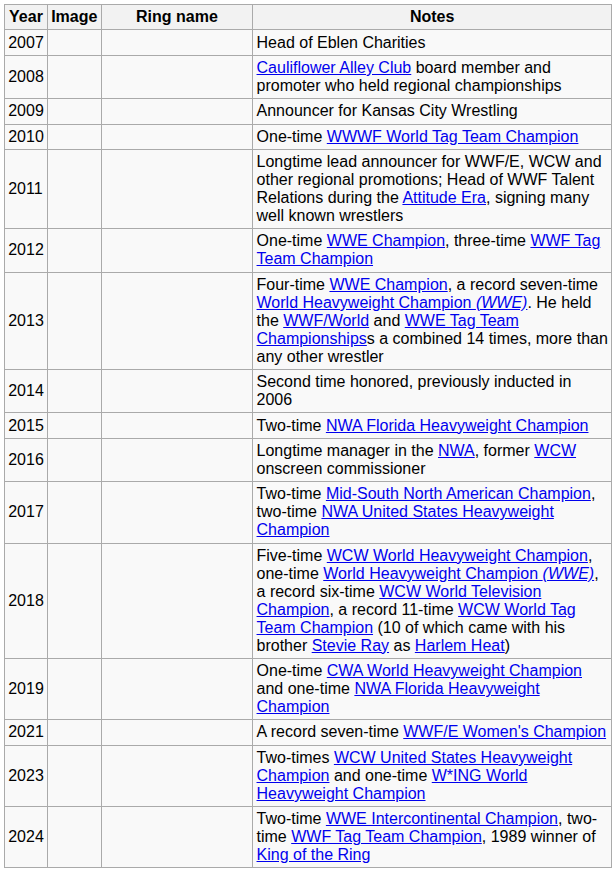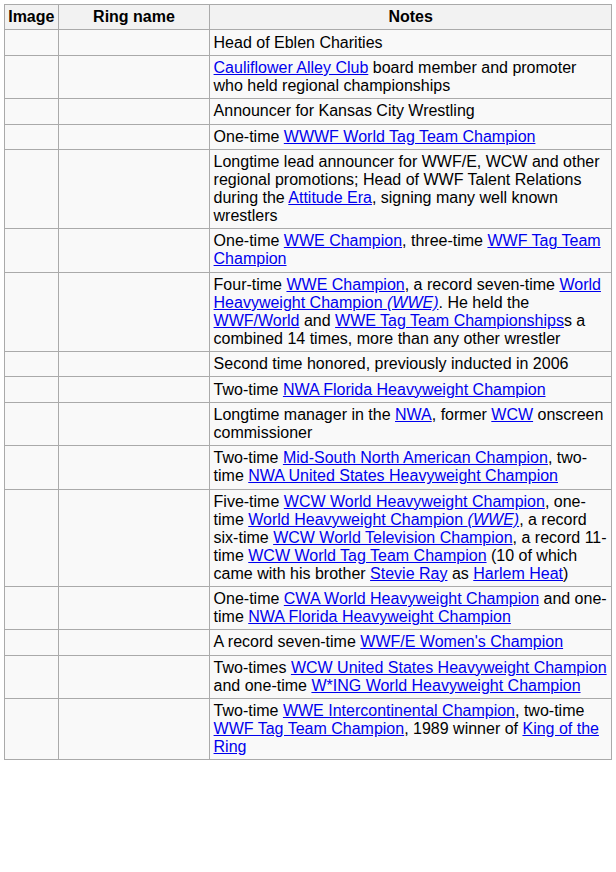 <table class="wikitable sortable">
 <tr>
-<th style="width:1%;"><strong>Year</strong></th>
 <th width="1%"><strong>Image</strong></th>
 <th style="width:25%;"><strong>Ring name</strong><br></th>
 <th class="unsortable"><strong>Notes</strong></th>
 </tr>
 <tr>
-<td>2007</td>
 <td></td>
 <td></td>
 <td>Head of Eblen Charities</td>
 </tr>
 <tr>
-<td>2008</td>
 <td></td>
 <td></td>
 <td><a href='#'>Cauliflower Alley Club</a> board member and promoter who held regional championships</td>
 </tr>
 <tr>
-<td>2009</td>
 <td></td>
 <td></td>
 <td>Announcer for Kansas City Wrestling</td>
 </tr>
 <tr>
-<td>2010</td>
 <td></td>
 <td><br></td>
 <td>One-time <a href='#'>WWWF World Tag Team Champion</a></td>
 </tr>
 <tr>
-<td>2011</td>
 <td></td>
 <td></td>
 <td>Longtime lead announcer for WWF/E, WCW and other regional promotions; Head of WWF Talent Relations during the <a href='#'>Attitude Era</a>, signing many well known wrestlers</td>
 </tr>
 <tr>
-<td>2012</td>
 <td></td>
 <td></td>
 <td>One-time <a href='#'>WWE Champion</a>, three-time <a href='#'>WWF Tag Team Champion</a></td>
 </tr>
 <tr>
-<td>2013</td>
 <td></td>
 <td><br></td>
 <td>Four-time <a href='#'>WWE Champion</a>, a record seven-time <a href='#'>World Heavyweight Champion <em>(WWE)</em></a>. He held the <a href='#'>WWF/World</a> and <a href='#'>WWE Tag Team Championships</a>s a combined 14 times, more than any other wrestler</td>
 </tr>
 <tr>
-<td>2014</td>
 <td></td>
 <td></td>
 <td>Second time honored, previously inducted in 2006</td>
 </tr>
 <tr>
-<td>2015</td>
 <td></td>
 <td></td>
 <td>Two-time <a href='#'>NWA Florida Heavyweight Champion</a></td>
 </tr>
 <tr>
-<td>2016</td>
 <td></td>
 <td><br></td>
 <td>Longtime manager in the <a href='#'>NWA</a>, former <a href='#'>WCW</a> onscreen commissioner</td>
 </tr>
 <tr>
-<td>2017</td>
 <td></td>
 <td><br></td>
 <td>Two-time <a href='#'>Mid-South North American Champion</a>, two-time <a href='#'>NWA United States Heavyweight Champion</a></td>
 </tr>
 <tr>
-<td>2018</td>
 <td></td>
 <td><br></td>
 <td>Five-time <a href='#'>WCW World Heavyweight Champion</a>, one-time <a href='#'>World Heavyweight Champion <em>(WWE)</em></a>, a record six-time <a href='#'>WCW World Television Champion</a>, a record 11-time <a href='#'>WCW World Tag Team Champion</a> (10 of which came with his brother <a href='#'>Stevie Ray</a> as <a href='#'>Harlem Heat</a>)</td>
 </tr>
 <tr>
-<td>2019</td>
 <td></td>
 <td><br></td>
 <td>One-time <a href='#'>CWA World Heavyweight Champion</a> and one-time <a href='#'>NWA Florida Heavyweight Champion</a></td>
 </tr>
 <tr>
-<td>2021</td>
 <td></td>
 <td><br></td>
 <td>A record seven-time <a href='#'>WWF/E Women's Champion</a></td>
 </tr>
 <tr>
-<td>2023</td>
 <td></td>
 <td><br></td>
 <td>Two-times <a href='#'>WCW United States Heavyweight Champion</a> and one-time <a href='#'>W*ING World Heavyweight Champion</a></td>
 </tr>
 <tr>
-<td>2024</td>
 <td></td>
 <td><br></td>
 <td>Two-time <a href='#'>WWE Intercontinental Champion</a>, two-time <a href='#'>WWF Tag Team Champion</a>, 1989 winner of <a href='#'>King of the Ring</a></td>
 </tr>
 </table>
